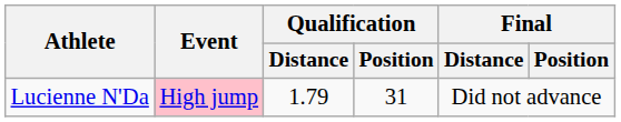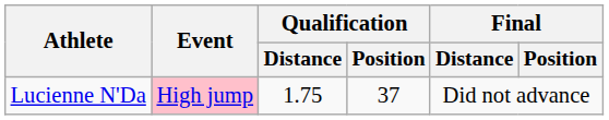 <table class="wikitable" style="font-size:90%">
 <tr>
 <th rowspan="2">Athlete</th>
 <th rowspan="2">Event</th>
 <th colspan="2">Qualification</th>
 <th colspan="2">Final</th>
 </tr>
 <tr style="font-size:95%">
 <th>Distance</th>
 <th>Position</th>
 <th>Distance</th>
 <th>Position</th>
 </tr>
 <tr align=center>
 <td align=left><a href='#'>Lucienne N'Da</a></td>
 <td align=left style="background: pink;"><a href='#'>High jump</a></td>
-<td>1.79</td>
-<td>31</td>
+<td>1.75</td>
+<td>37</td>
 <td colspan=2>Did not advance</td>
 </tr>
 </table>
